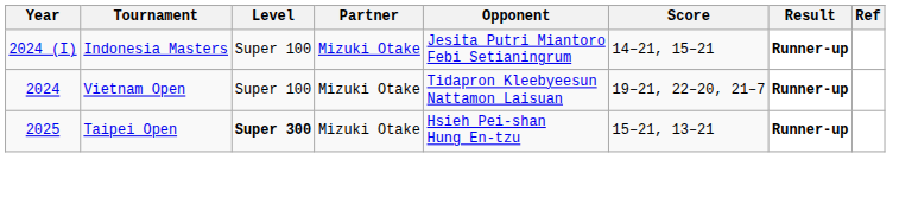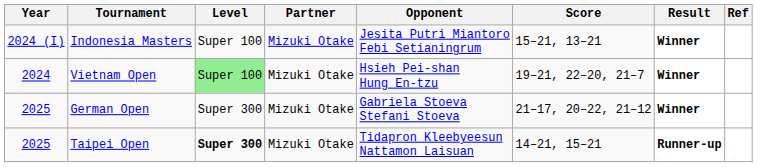 <table class="sortable wikitable" style="font-size: 90%;">
 <tr>
 <th>Year</th>
 <th>Tournament</th>
 <th>Level</th>
 <th>Partner</th>
 <th>Opponent</th>
 <th>Score</th>
 <th>Result</th>
 <th>Ref</th>
 </tr>
 <tr>
 <td align="center"><a href='#'>2024 (I)</a></td>
 <td align="left"><a href='#'>Indonesia Masters</a></td>
 <td align="left">Super 100</td>
 <td align="left"> <a href='#'>Mizuki Otake</a></td>
 <td align="left"> <a href='#'>Jesita Putri Miantoro</a><br> <a href='#'>Febi Setianingrum</a></td>
-<td align="left">14–21, 15–21</td>
-<td style="text-align:left; background:white"> <strong>Runner-up</strong></td>
+<td align="left">15–21, 13–21</td>
+<td style="text-align:left; background:white"> <strong>Winner</strong></td>
 <td style="text-align:center; background:white"></td>
 </tr>
 <tr>
 <td align="center"><a href='#'>2024</a></td>
 <td align="left"><a href='#'>Vietnam Open</a></td>
-<td align="left">Super 100</td>
+<td align="left" style="background: lightgreen;">Super 100</td>
 <td align="left"> Mizuki Otake</td>
-<td align="left"> <a href='#'>Tidapron Kleebyeesun</a><br> <a href='#'>Nattamon Laisuan</a></td>
+<td align="left"> <a href='#'>Hsieh Pei-shan</a><br> <a href='#'>Hung En-tzu</a></td>
 <td align="left">19–21, 22–20, 21–7</td>
-<td style="text-align:left; background:white"> <strong>Runner-up</strong></td>
+<td style="text-align:left; background:white"> <strong>Winner</strong></td>
+<td style="text-align:center; background:white"></td>
+</tr>
+<tr>
+<td align="center"><a href='#'>2025</a></td>
+<td align="left"><a href='#'>German Open</a></td>
+<td align="left">Super 300</td>
+<td align="left"> Mizuki Otake</td>
+<td align="left"> <a href='#'>Gabriela Stoeva</a><br> <a href='#'>Stefani Stoeva</a></td>
+<td align="left">21–17, 20–22, 21–12</td>
+<td style="text-align:left; background:white"> <strong>Winner</strong></td>
 <td style="text-align:center; background:white"></td>
 </tr>
 <tr>
 <td align="center"><a href='#'>2025</a></td>
 <td align="left"><a href='#'>Taipei Open</a></td>
 <td align="left"><strong>Super 300</strong></td>
 <td align="left"> Mizuki Otake</td>
-<td align="left"> <a href='#'>Hsieh Pei-shan</a><br> <a href='#'>Hung En-tzu</a></td>
-<td align="left">15–21, 13–21</td>
+<td align="left"> <a href='#'>Tidapron Kleebyeesun</a><br> <a href='#'>Nattamon Laisuan</a></td>
+<td align="left">14–21, 15–21</td>
 <td style="text-align:left; background:white"> <strong>Runner-up</strong></td>
 <td style="text-align:center; background:white"></td>
 </tr>
 </table>
